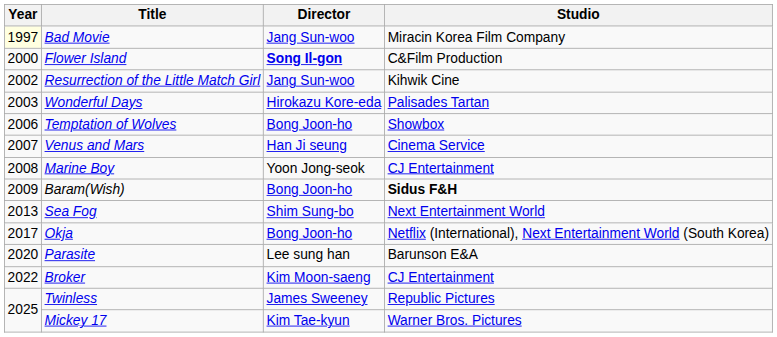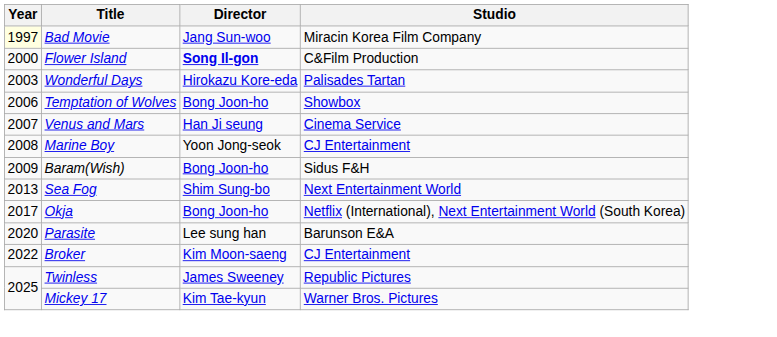 <table class="wikitable sortable">
 <tr>
 <th>Year</th>
 <th>Title</th>
 <th>Director</th>
 <th>Studio</th>
 </tr>
 <tr>
 <td style="background: lightyellow;">1997</td>
 <td><em><a href='#'>Bad Movie</a></em></td>
 <td><a href='#'>Jang Sun-woo</a></td>
 <td>Miracin Korea Film Company</td>
 </tr>
 <tr>
 <td>2000</td>
 <td><em><a href='#'>Flower Island</a></em></td>
 <td><strong><a href='#'>Song Il-gon</a></strong></td>
 <td>C&Film Production</td>
-</tr>
-<tr>
-<td>2002</td>
-<td><em><a href='#'>Resurrection of the Little Match Girl</a></em></td>
-<td><a href='#'>Jang Sun-woo</a></td>
-<td>Kihwik Cine</td>
 </tr>
 <tr>
 <td>2003</td>
 <td><em><a href='#'>Wonderful Days</a></em></td>
 <td><a href='#'>Hirokazu Kore-eda</a></td>
 <td><a href='#'>Palisades Tartan</a></td>
 </tr>
 <tr>
 <td>2006</td>
 <td><em><a href='#'>Temptation of Wolves</a></em></td>
 <td><a href='#'>Bong Joon-ho</a></td>
 <td><a href='#'>Showbox</a></td>
 </tr>
 <tr>
 <td>2007</td>
 <td><em><a href='#'>Venus and Mars</a></em></td>
 <td><a href='#'>Han Ji seung</a></td>
 <td><a href='#'>Cinema Service</a></td>
 </tr>
 <tr>
 <td>2008</td>
 <td><em><a href='#'>Marine Boy</a></em></td>
 <td>Yoon Jong-seok</td>
 <td><a href='#'>CJ Entertainment</a></td>
 </tr>
 <tr>
 <td>2009</td>
 <td><em>Baram(Wish)</em></td>
 <td><a href='#'>Bong Joon-ho</a></td>
-<td><strong>Sidus F&H</strong></td>
+<td>Sidus F&H</td>
 </tr>
 <tr>
 <td>2013</td>
 <td><em><a href='#'>Sea Fog</a></em></td>
 <td><a href='#'>Shim Sung-bo</a></td>
 <td><a href='#'>Next Entertainment World</a></td>
 </tr>
 <tr>
 <td>2017</td>
 <td><em><a href='#'>Okja</a></em></td>
 <td><a href='#'>Bong Joon-ho</a></td>
 <td><a href='#'>Netflix</a> (International), <a href='#'>Next Entertainment World</a> (South Korea)</td>
 </tr>
 <tr>
 <td>2020</td>
 <td><em><a href='#'>Parasite</a></em></td>
 <td>Lee sung han</td>
 <td>Barunson E&A</td>
 </tr>
 <tr>
 <td>2022</td>
 <td><em><a href='#'>Broker</a></em></td>
 <td><a href='#'>Kim Moon-saeng</a></td>
 <td><a href='#'>CJ Entertainment</a></td>
 </tr>
 <tr>
 <td rowspan="2">2025</td>
 <td><em><a href='#'>Twinless</a></em></td>
 <td><a href='#'>James Sweeney</a></td>
 <td><a href='#'>Republic Pictures</a></td>
 </tr>
 <tr>
 <td><em><a href='#'>Mickey 17</a></em></td>
 <td><a href='#'>Kim Tae-kyun</a></td>
 <td><a href='#'>Warner Bros. Pictures</a></td>
 </tr>
 </table>
